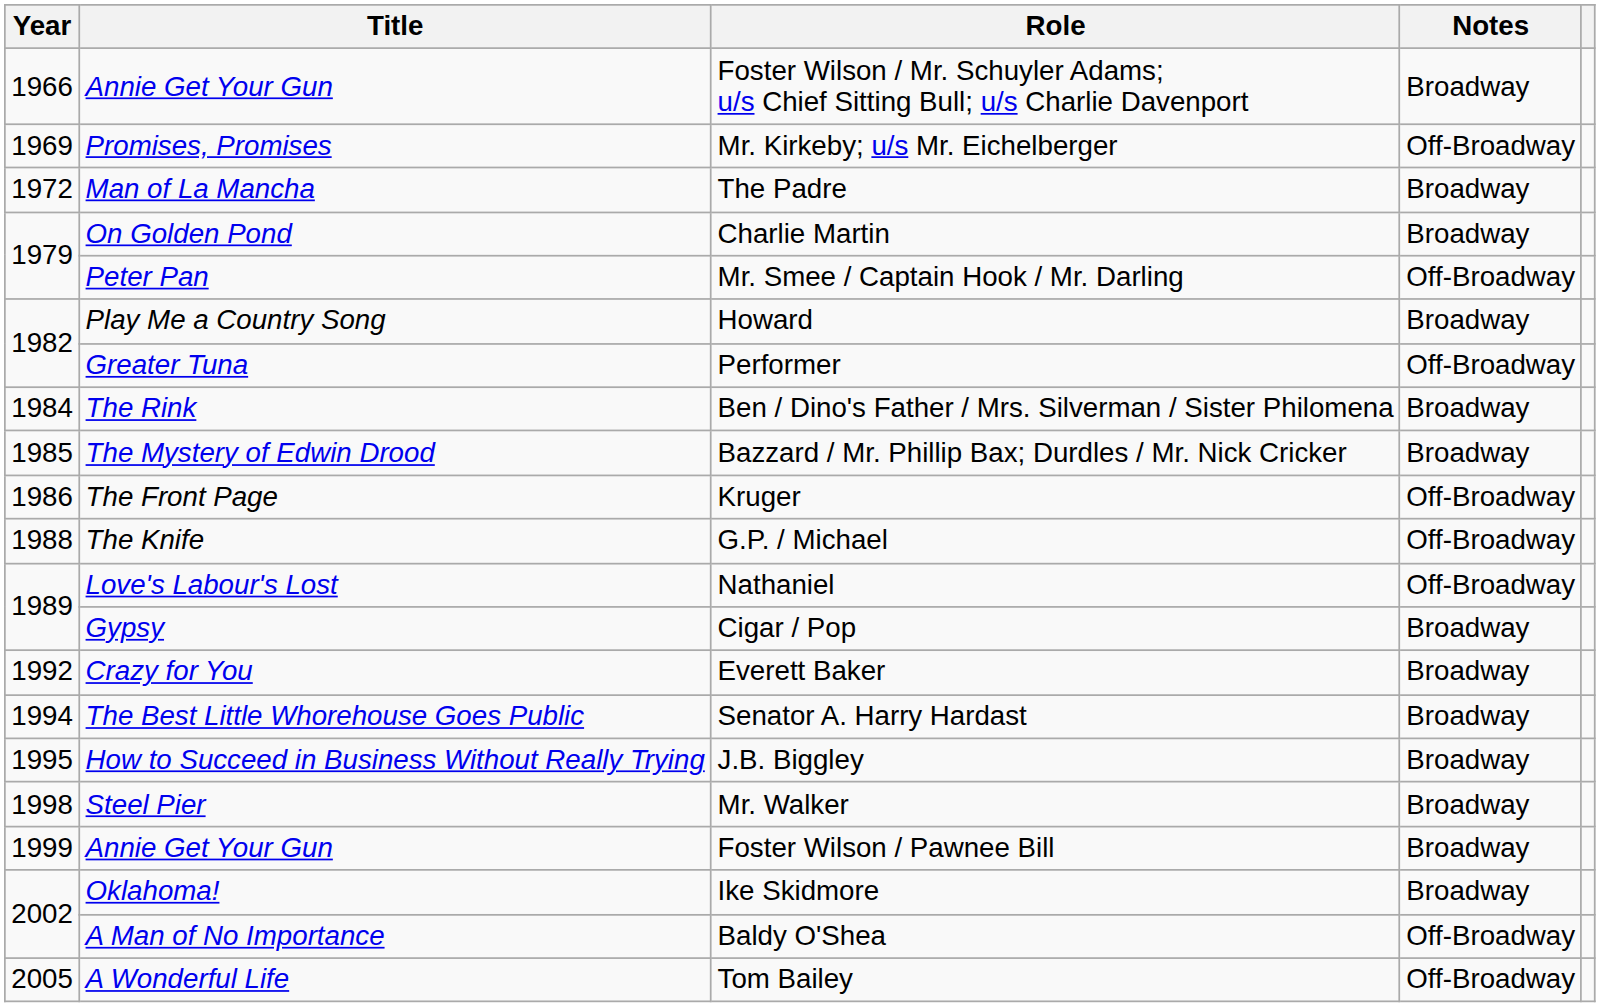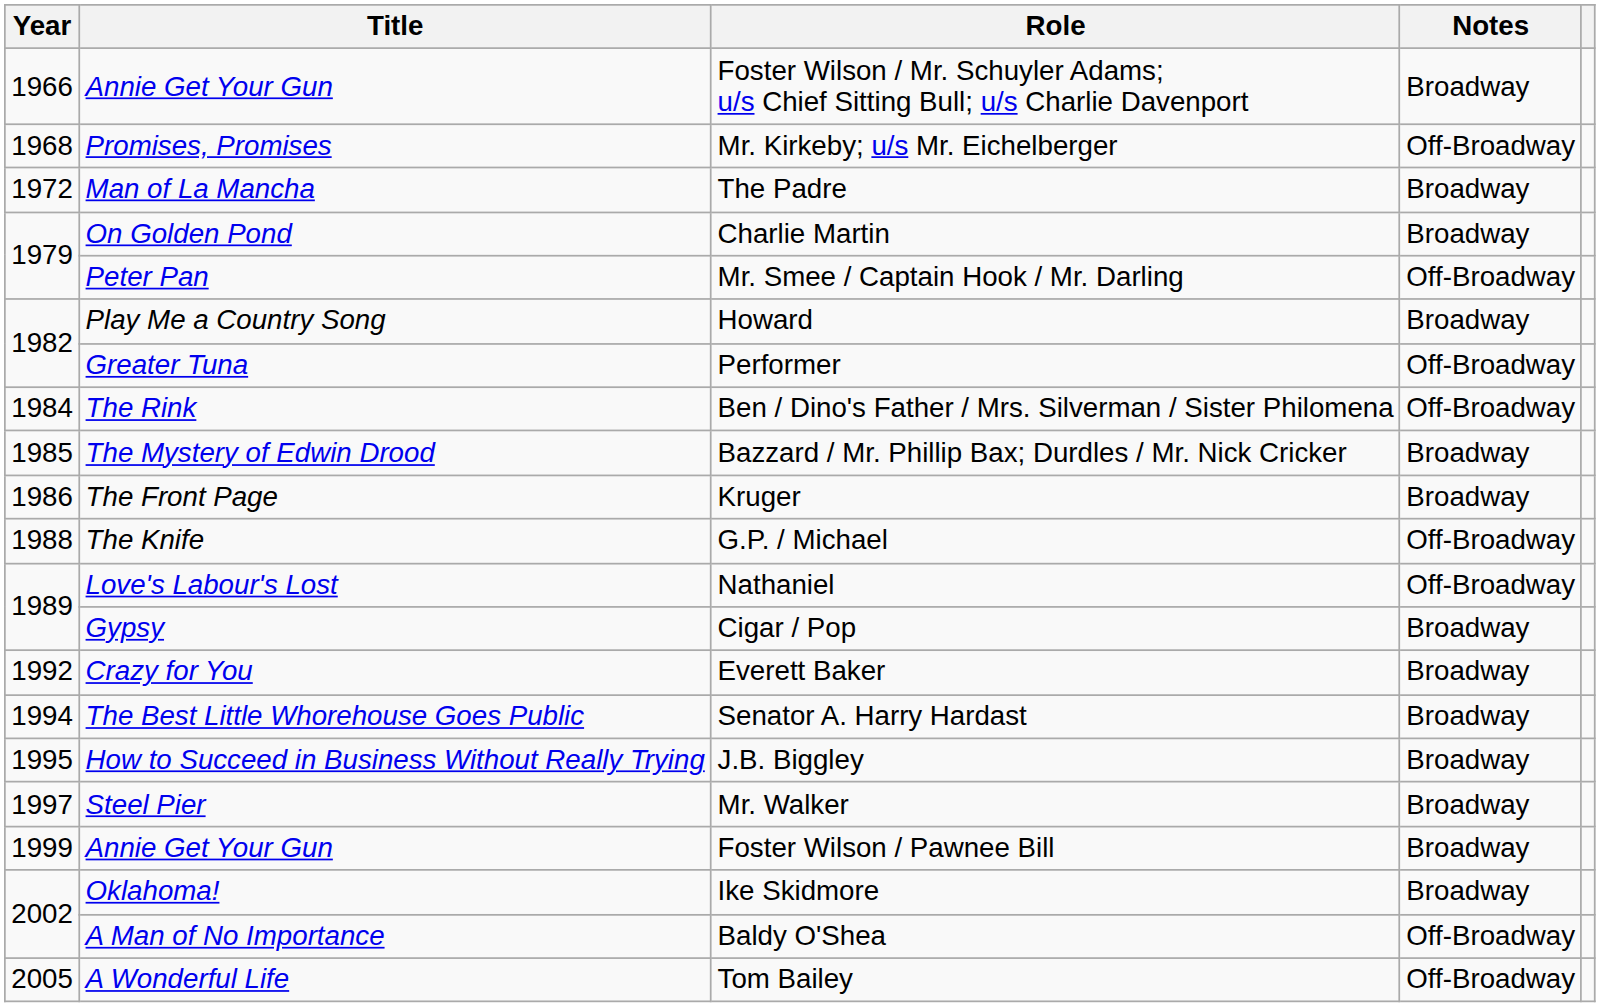 <table class="wikitable sortable">
 <tr>
 <th>Year</th>
 <th>Title</th>
 <th>Role</th>
 <th>Notes</th>
 <th class="unsortable"></th>
 </tr>
 <tr>
 <td>1966</td>
 <td><em><a href='#'>Annie Get Your Gun</a></em></td>
 <td>Foster Wilson / Mr. Schuyler Adams;<br><a href='#'>u/s</a> Chief Sitting Bull; <a href='#'>u/s</a> Charlie Davenport</td>
 <td>Broadway</td>
 <td></td>
 </tr>
 <tr>
-<td>1969</td>
+<td>1968</td>
 <td><em><a href='#'>Promises, Promises</a></em></td>
 <td>Mr. Kirkeby; <a href='#'>u/s</a> Mr. Eichelberger</td>
 <td>Off-Broadway</td>
 <td></td>
 </tr>
 <tr>
 <td>1972</td>
 <td><em><a href='#'>Man of La Mancha</a></em></td>
 <td>The Padre</td>
 <td>Broadway</td>
 <td></td>
 </tr>
 <tr>
 <td rowspan=2>1979</td>
 <td><em><a href='#'>On Golden Pond</a></em></td>
 <td>Charlie Martin</td>
 <td>Broadway</td>
 <td></td>
 </tr>
 <tr>
 <td><em><a href='#'>Peter Pan</a></em></td>
 <td>Mr. Smee / Captain Hook / Mr. Darling</td>
 <td>Off-Broadway</td>
 <td></td>
 </tr>
 <tr>
 <td rowspan=2>1982</td>
 <td><em>Play Me a Country Song</em></td>
 <td>Howard</td>
 <td>Broadway</td>
 <td></td>
 </tr>
 <tr>
 <td><em><a href='#'>Greater Tuna</a></em></td>
 <td>Performer</td>
 <td>Off-Broadway</td>
 <td></td>
 </tr>
 <tr>
 <td>1984</td>
 <td><em><a href='#'>The Rink</a></em></td>
 <td>Ben / Dino's Father / Mrs. Silverman / Sister Philomena</td>
-<td>Broadway</td>
+<td>Off-Broadway</td>
 <td></td>
 </tr>
 <tr>
 <td>1985</td>
 <td><em><a href='#'>The Mystery of Edwin Drood</a></em></td>
 <td>Bazzard / Mr. Phillip Bax; Durdles / Mr. Nick Cricker</td>
 <td>Broadway</td>
 <td></td>
 </tr>
 <tr>
 <td>1986</td>
 <td><em>The Front Page</em></td>
 <td>Kruger</td>
-<td>Off-Broadway</td>
+<td>Broadway</td>
 <td></td>
 </tr>
 <tr>
 <td>1988</td>
 <td><em>The Knife</em></td>
 <td>G.P. / Michael</td>
 <td>Off-Broadway</td>
 <td></td>
 </tr>
 <tr>
 <td rowspan=2>1989</td>
 <td><em><a href='#'>Love's Labour's Lost</a></em></td>
 <td>Nathaniel</td>
 <td>Off-Broadway</td>
 <td></td>
 </tr>
 <tr>
 <td><em><a href='#'>Gypsy</a></em></td>
 <td>Cigar / Pop</td>
 <td>Broadway</td>
 <td></td>
 </tr>
 <tr>
 <td>1992</td>
 <td><em><a href='#'>Crazy for You</a></em></td>
 <td>Everett Baker</td>
 <td>Broadway</td>
 <td></td>
 </tr>
 <tr>
 <td>1994</td>
 <td><em><a href='#'>The Best Little Whorehouse Goes Public</a></em></td>
 <td>Senator A. Harry Hardast</td>
 <td>Broadway</td>
 <td></td>
 </tr>
 <tr>
 <td>1995</td>
 <td><em><a href='#'>How to Succeed in Business Without Really Trying</a></em></td>
 <td>J.B. Biggley</td>
 <td>Broadway</td>
 <td></td>
 </tr>
 <tr>
-<td>1998</td>
+<td>1997</td>
 <td><em><a href='#'>Steel Pier</a></em></td>
 <td>Mr. Walker</td>
 <td>Broadway</td>
 <td></td>
 </tr>
 <tr>
 <td>1999</td>
 <td><em><a href='#'>Annie Get Your Gun</a></em></td>
 <td>Foster Wilson / Pawnee Bill</td>
 <td>Broadway</td>
 <td></td>
 </tr>
 <tr>
 <td rowspan=2>2002</td>
 <td><em><a href='#'>Oklahoma!</a></em></td>
 <td>Ike Skidmore</td>
 <td>Broadway</td>
 <td></td>
 </tr>
 <tr>
 <td><em><a href='#'>A Man of No Importance</a></em></td>
 <td>Baldy O'Shea</td>
 <td>Off-Broadway</td>
 <td></td>
 </tr>
 <tr>
 <td>2005</td>
 <td><em><a href='#'>A Wonderful Life</a></em></td>
 <td>Tom Bailey</td>
 <td>Off-Broadway</td>
 <td></td>
 </tr>
 </table>
